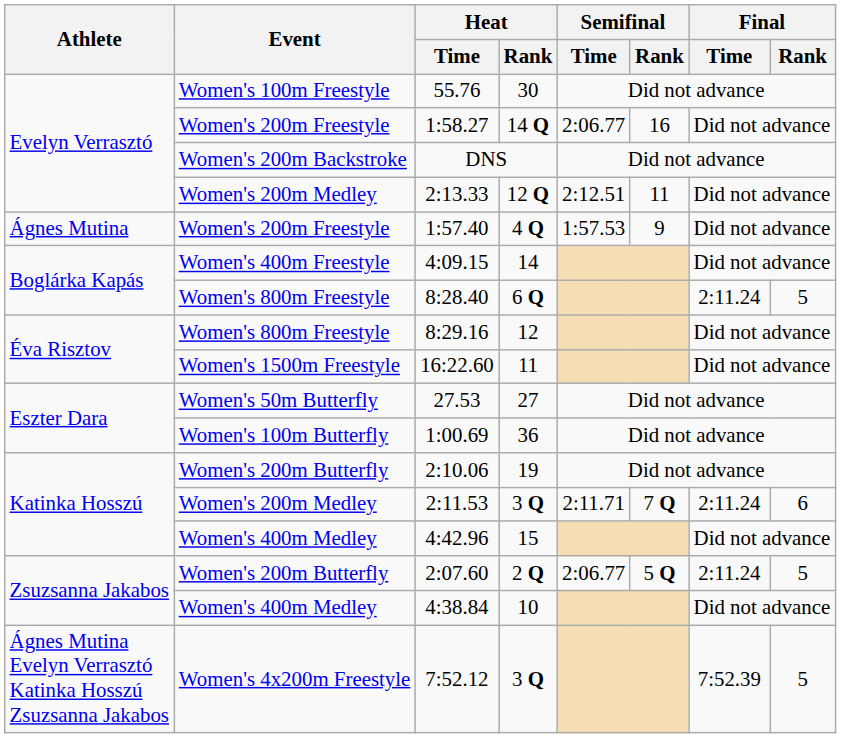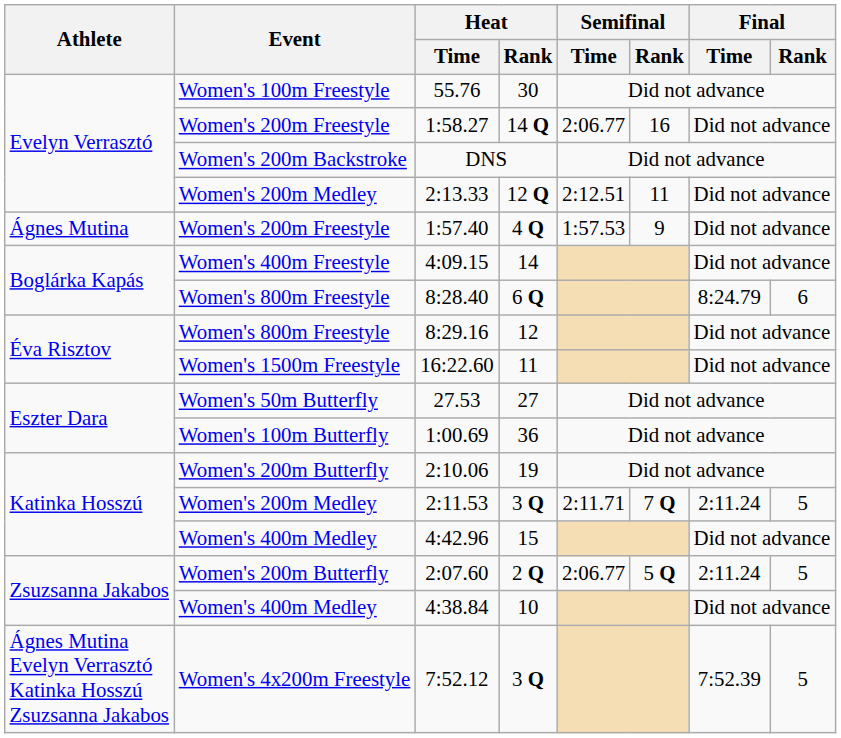 <table class="wikitable" border="1" style="font-size:90%">
 <tr>
 <th rowspan=2>Athlete</th>
 <th rowspan=2>Event</th>
 <th colspan=2>Heat</th>
 <th colspan=2>Semifinal</th>
 <th colspan=2>Final</th>
 </tr>
 <tr>
 <th>Time</th>
 <th>Rank</th>
 <th>Time</th>
 <th>Rank</th>
 <th>Time</th>
 <th>Rank</th>
 </tr>
 <tr>
 <td rowspan=4><a href='#'>Evelyn Verrasztó</a></td>
 <td><a href='#'>Women's 100m Freestyle</a></td>
 <td align=center>55.76</td>
 <td align=center>30</td>
 <td align=center colspan=4>Did not advance</td>
 </tr>
 <tr>
 <td><a href='#'>Women's 200m Freestyle</a></td>
 <td align=center>1:58.27</td>
 <td align=center>14 <strong>Q</strong></td>
 <td align=center>2:06.77</td>
 <td align=center>16</td>
 <td align=center colspan=2>Did not advance</td>
 </tr>
 <tr>
 <td><a href='#'>Women's 200m Backstroke</a></td>
 <td align=center colspan=2>DNS</td>
 <td align=center colspan=4>Did not advance</td>
 </tr>
 <tr>
 <td><a href='#'>Women's 200m Medley</a></td>
 <td align=center>2:13.33</td>
 <td align=center>12 <strong>Q</strong></td>
 <td align=center>2:12.51</td>
 <td align=center>11</td>
 <td align=center colspan=2>Did not advance</td>
 </tr>
 <tr>
 <td rowspan=1><a href='#'>Ágnes Mutina</a></td>
 <td><a href='#'>Women's 200m Freestyle</a></td>
 <td align=center>1:57.40</td>
 <td align=center>4 <strong>Q</strong></td>
 <td align=center>1:57.53</td>
 <td align=center>9</td>
 <td align=center colspan=2>Did not advance</td>
 </tr>
 <tr>
 <td rowspan=2><a href='#'>Boglárka Kapás</a></td>
 <td><a href='#'>Women's 400m Freestyle</a></td>
 <td align=center>4:09.15</td>
 <td align=center>14</td>
 <td colspan= 2 bgcolor="wheat"></td>
 <td align=center colspan=2>Did not advance</td>
 </tr>
 <tr>
 <td><a href='#'>Women's 800m Freestyle</a></td>
 <td align=center>8:28.40</td>
 <td align=center>6 <strong>Q</strong></td>
 <td colspan= 2 bgcolor="wheat"></td>
-<td align=center>2:11.24</td>
-<td align=center>5</td>
+<td align=center>8:24.79</td>
+<td align=center>6</td>
 </tr>
 <tr>
 <td rowspan=2><a href='#'>Éva Risztov</a></td>
 <td><a href='#'>Women's 800m Freestyle</a></td>
 <td align=center>8:29.16</td>
 <td align=center>12</td>
 <td colspan= 2 bgcolor="wheat"></td>
 <td align=center colspan=2>Did not advance</td>
 </tr>
 <tr>
 <td><a href='#'>Women's 1500m Freestyle</a></td>
 <td align=center>16:22.60</td>
 <td align=center>11</td>
 <td colspan= 2 bgcolor="wheat"></td>
 <td align=center colspan=2>Did not advance</td>
 </tr>
 <tr>
 <td rowspan=2><a href='#'>Eszter Dara</a></td>
 <td><a href='#'>Women's 50m Butterfly</a></td>
 <td align=center>27.53</td>
 <td align=center>27</td>
 <td align=center colspan=4>Did not advance</td>
 </tr>
 <tr>
 <td><a href='#'>Women's 100m Butterfly</a></td>
 <td align=center>1:00.69</td>
 <td align=center>36</td>
 <td align=center colspan=4>Did not advance</td>
 </tr>
 <tr>
 <td rowspan=3><a href='#'>Katinka Hosszú</a></td>
 <td><a href='#'>Women's 200m Butterfly</a></td>
 <td align=center>2:10.06</td>
 <td align=center>19</td>
 <td align=center colspan=4>Did not advance</td>
 </tr>
 <tr>
 <td><a href='#'>Women's 200m Medley</a></td>
 <td align=center>2:11.53</td>
 <td align=center>3 <strong>Q</strong></td>
 <td align=center>2:11.71</td>
 <td align=center>7 <strong>Q</strong></td>
 <td align=center>2:11.24</td>
-<td align=center>6</td>
+<td align=center>5</td>
 </tr>
 <tr>
 <td><a href='#'>Women's 400m Medley</a></td>
 <td align=center>4:42.96</td>
 <td align=center>15</td>
 <td colspan= 2 bgcolor="wheat"></td>
 <td align=center colspan=2>Did not advance</td>
 </tr>
 <tr>
 <td rowspan=2><a href='#'>Zsuzsanna Jakabos</a></td>
 <td><a href='#'>Women's 200m Butterfly</a></td>
 <td align=center>2:07.60</td>
 <td align=center>2 <strong>Q</strong></td>
 <td align=center>2:06.77</td>
 <td align=center>5 <strong>Q</strong></td>
 <td align=center>2:11.24</td>
 <td align=center>5</td>
 </tr>
 <tr>
 <td><a href='#'>Women's 400m Medley</a></td>
 <td align=center>4:38.84</td>
 <td align=center>10</td>
 <td colspan= 2 bgcolor="wheat"></td>
 <td align=center colspan=2>Did not advance</td>
 </tr>
 <tr>
 <td><a href='#'>Ágnes Mutina</a><br><a href='#'>Evelyn Verrasztó</a><br><a href='#'>Katinka Hosszú</a><br><a href='#'>Zsuzsanna Jakabos</a></td>
 <td><a href='#'>Women's 4x200m Freestyle</a></td>
 <td align=center>7:52.12</td>
 <td align=center>3 <strong>Q</strong></td>
 <td colspan= 2 bgcolor="wheat"></td>
 <td align=center>7:52.39</td>
 <td align=center>5</td>
 </tr>
 </table>
